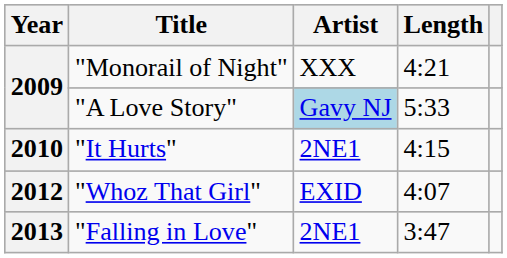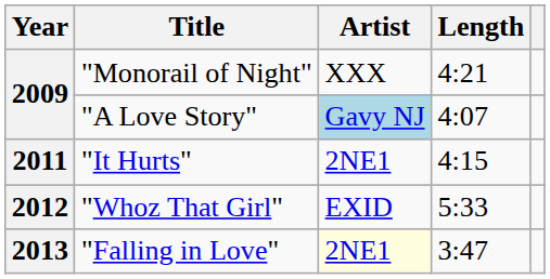 <table class="wikitable sortable plainrowheaders">
 <tr>
 <th>Year</th>
 <th>Title</th>
 <th>Artist</th>
 <th>Length</th>
 <th scope="col" class="unsortable"></th>
 </tr>
 <tr>
 <th scope="row" rowspan="2">2009</th>
 <td>"Monorail of Night" </td>
 <td>XXX</td>
 <td>4:21</td>
 <td style="text-align:center;"></td>
 </tr>
 <tr>
 <td>"A Love Story" </td>
 <td style="background: lightblue;"><a href='#'>Gavy NJ</a></td>
-<td>5:33</td>
+<td>4:07</td>
 <td></td>
 </tr>
 <tr>
-<th scope="row">2010</th>
+<th scope="row">2011</th>
 <td>"<a href='#'>It Hurts</a>" </td>
 <td><a href='#'>2NE1</a></td>
 <td>4:15</td>
 <td style="text-align:center;"></td>
 </tr>
 <tr>
 <th scope="row">2012</th>
 <td>"<a href='#'>Whoz That Girl</a>"</td>
 <td><a href='#'>EXID</a></td>
-<td>4:07</td>
+<td>5:33</td>
 <td style="text-align:center;"></td>
 </tr>
 <tr>
 <th scope="row">2013</th>
 <td>"<a href='#'>Falling in Love</a>"</td>
-<td><a href='#'>2NE1</a></td>
+<td style="background: lightyellow;"><a href='#'>2NE1</a></td>
 <td>3:47</td>
 <td style="text-align:center;"></td>
 </tr>
 </table>
